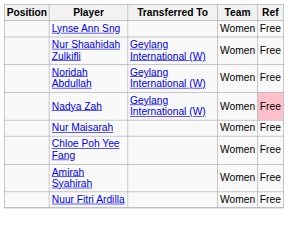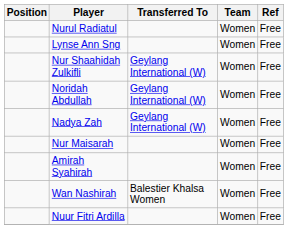 <table class="wikitable sortable" style="width:70%; text-align:center; font-size:100%; text-align:left;">
 <tr>
 <th>Position</th>
 <th>Player</th>
 <th>Transferred To</th>
 <th>Team</th>
 <th>Ref</th>
+</tr>
+<tr>
+<td></td>
+<td> <a href='#'>Nurul Radiatul</a></td>
+<td></td>
+<td>Women</td>
+<td>Free</td>
 </tr>
 <tr>
 <td></td>
 <td> <a href='#'>Lynse Ann Sng</a></td>
 <td></td>
 <td>Women</td>
 <td>Free</td>
 </tr>
 <tr>
 <td></td>
 <td> <a href='#'>Nur Shaahidah Zulkifli</a></td>
 <td> <a href='#'>Geylang International (W)</a></td>
 <td>Women</td>
 <td>Free</td>
 </tr>
 <tr>
 <td></td>
 <td> <a href='#'>Noridah Abdullah</a></td>
 <td> <a href='#'>Geylang International (W)</a></td>
 <td>Women</td>
 <td>Free</td>
 </tr>
 <tr>
 <td></td>
 <td> <a href='#'>Nadya Zah</a></td>
 <td> <a href='#'>Geylang International (W)</a></td>
 <td>Women</td>
-<td style="background: pink;">Free</td>
+<td>Free</td>
 </tr>
 <tr>
 <td></td>
 <td> <a href='#'>Nur Maisarah</a></td>
-<td></td>
-<td>Women</td>
-<td>Free</td>
-</tr>
-<tr>
-<td></td>
-<td> <a href='#'>Chloe Poh Yee Fang</a></td>
 <td></td>
 <td>Women</td>
 <td>Free</td>
 </tr>
 <tr>
 <td></td>
 <td> <a href='#'>Amirah Syahirah</a></td>
 <td></td>
 <td>Women</td>
 <td>Free</td>
 </tr>
 <tr>
 <td></td>
+<td> <a href='#'>Wan Nashirah</a></td>
+<td> Balestier Khalsa Women</td>
+<td>Women</td>
+<td>Free</td>
+</tr>
+<tr>
+<td></td>
 <td> <a href='#'>Nuur Fitri Ardilla</a></td>
 <td></td>
 <td>Women</td>
 <td>Free</td>
 </tr>
 <tr>
 </tr>
 </table>
